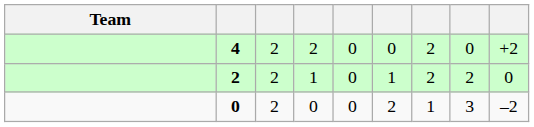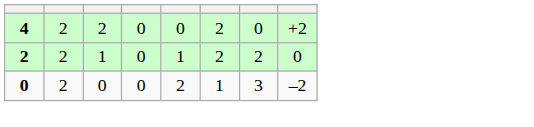 <table class="wikitable" style="text-align: center; font-size: 90%;">
 <tr>
-<th width="165">Team</th>
 <th width="25"></th>
 <th width="25"></th>
 <th width="25"></th>
 <th width="25"></th>
 <th width="25"></th>
 <th width="25"></th>
 <th width="25"></th>
 <th width="25"></th>
 </tr>
 <tr style="background:#ccffcc">
-<td style="text-align:left"></td>
 <td><strong>4</strong></td>
 <td>2</td>
 <td>2</td>
 <td>0</td>
 <td>0</td>
 <td>2</td>
 <td>0</td>
 <td>+2</td>
 </tr>
 <tr style="background:#ccffcc">
-<td style="text-align:left"></td>
 <td><strong>2</strong></td>
 <td>2</td>
 <td>1</td>
 <td>0</td>
 <td>1</td>
 <td>2</td>
 <td>2</td>
 <td>0</td>
 </tr>
 <tr>
-<td style="text-align:left"></td>
 <td><strong>0</strong></td>
 <td>2</td>
 <td>0</td>
 <td>0</td>
 <td>2</td>
 <td>1</td>
 <td>3</td>
 <td>–2</td>
 </tr>
 </table>
